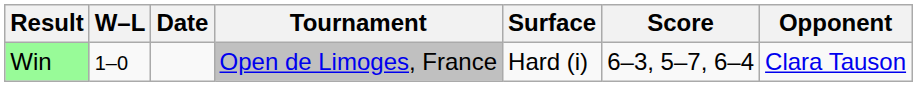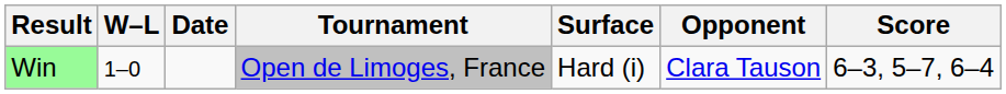 <table class="sortable wikitable">
 <tr>
 <th>Result</th>
 <th class="unsortable">W–L</th>
 <th>Date</th>
 <th>Tournament</th>
 <th>Surface</th>
+<th>Opponent</th>
 <th class="unsortable">Score</th>
-<th>Opponent</th>
 </tr>
 <tr>
 <td bgcolor=98fb98>Win</td>
 <td><small>1–0</small></td>
 <td><a href='#'></a></td>
 <td bgcolor=silver><a href='#'>Open de Limoges</a>, France</td>
 <td>Hard (i)</td>
+<td> <a href='#'>Clara Tauson</a></td>
 <td>6–3, 5–7, 6–4</td>
-<td> <a href='#'>Clara Tauson</a></td>
 </tr>
 </table>
